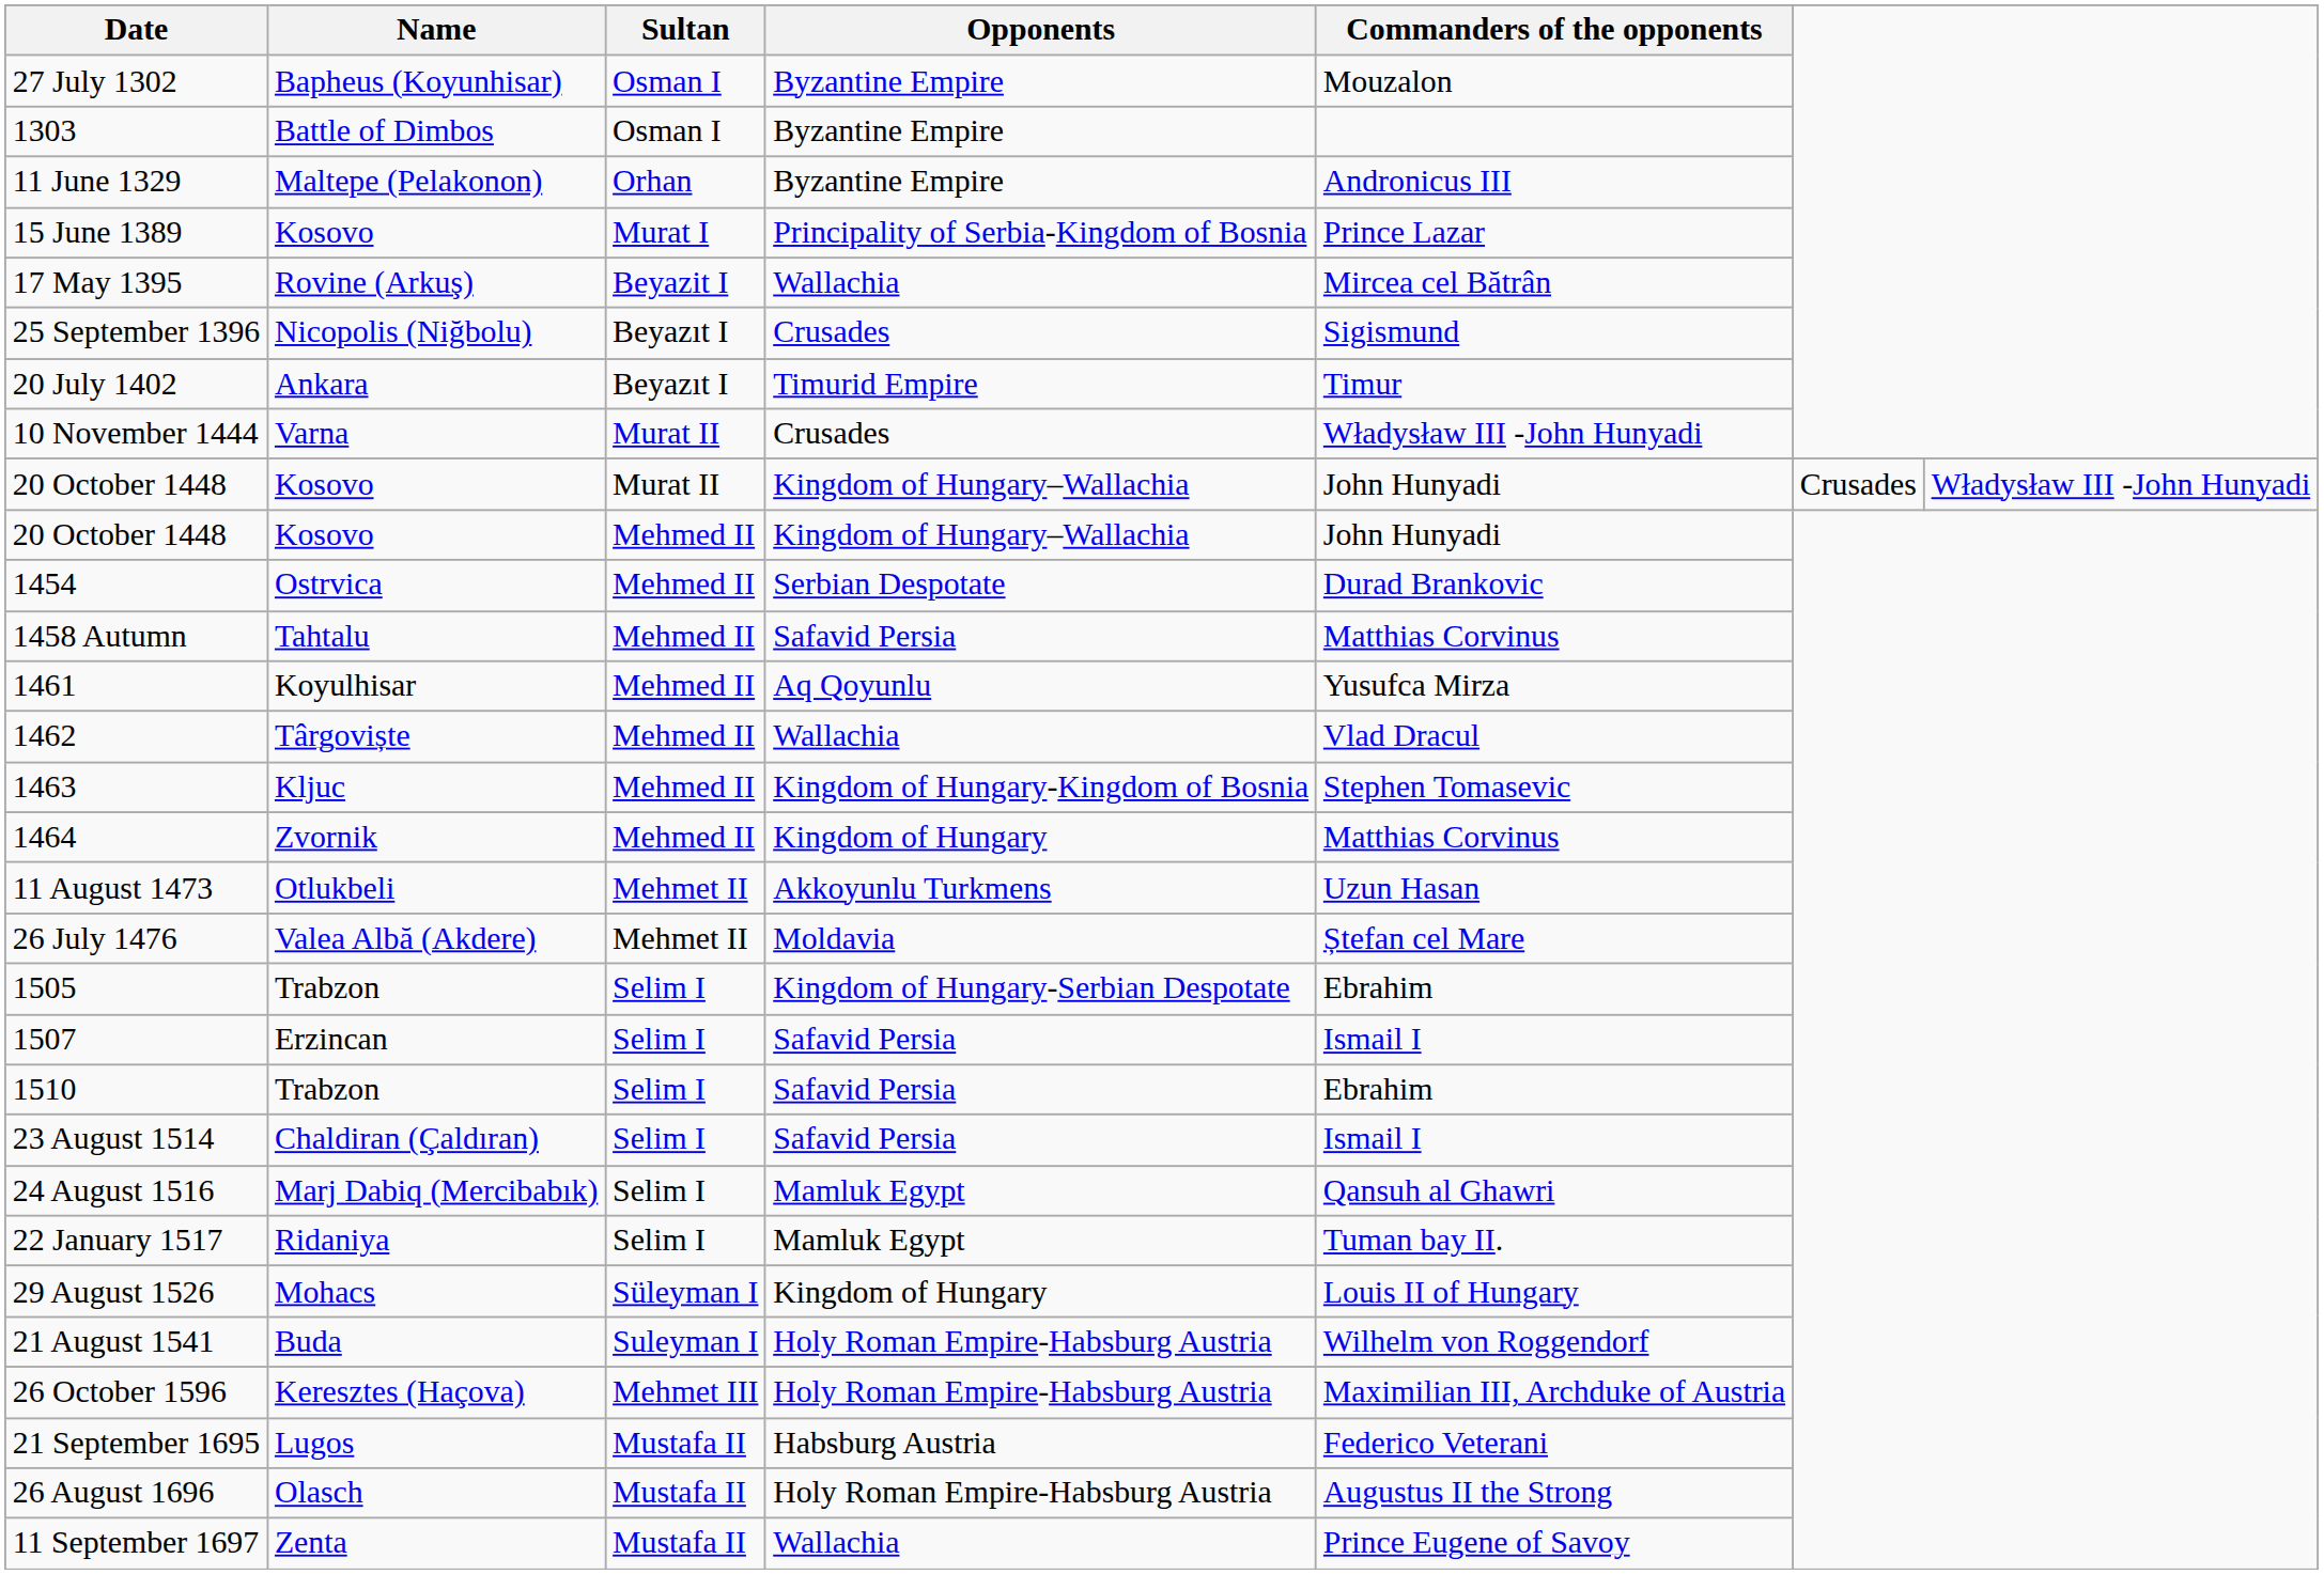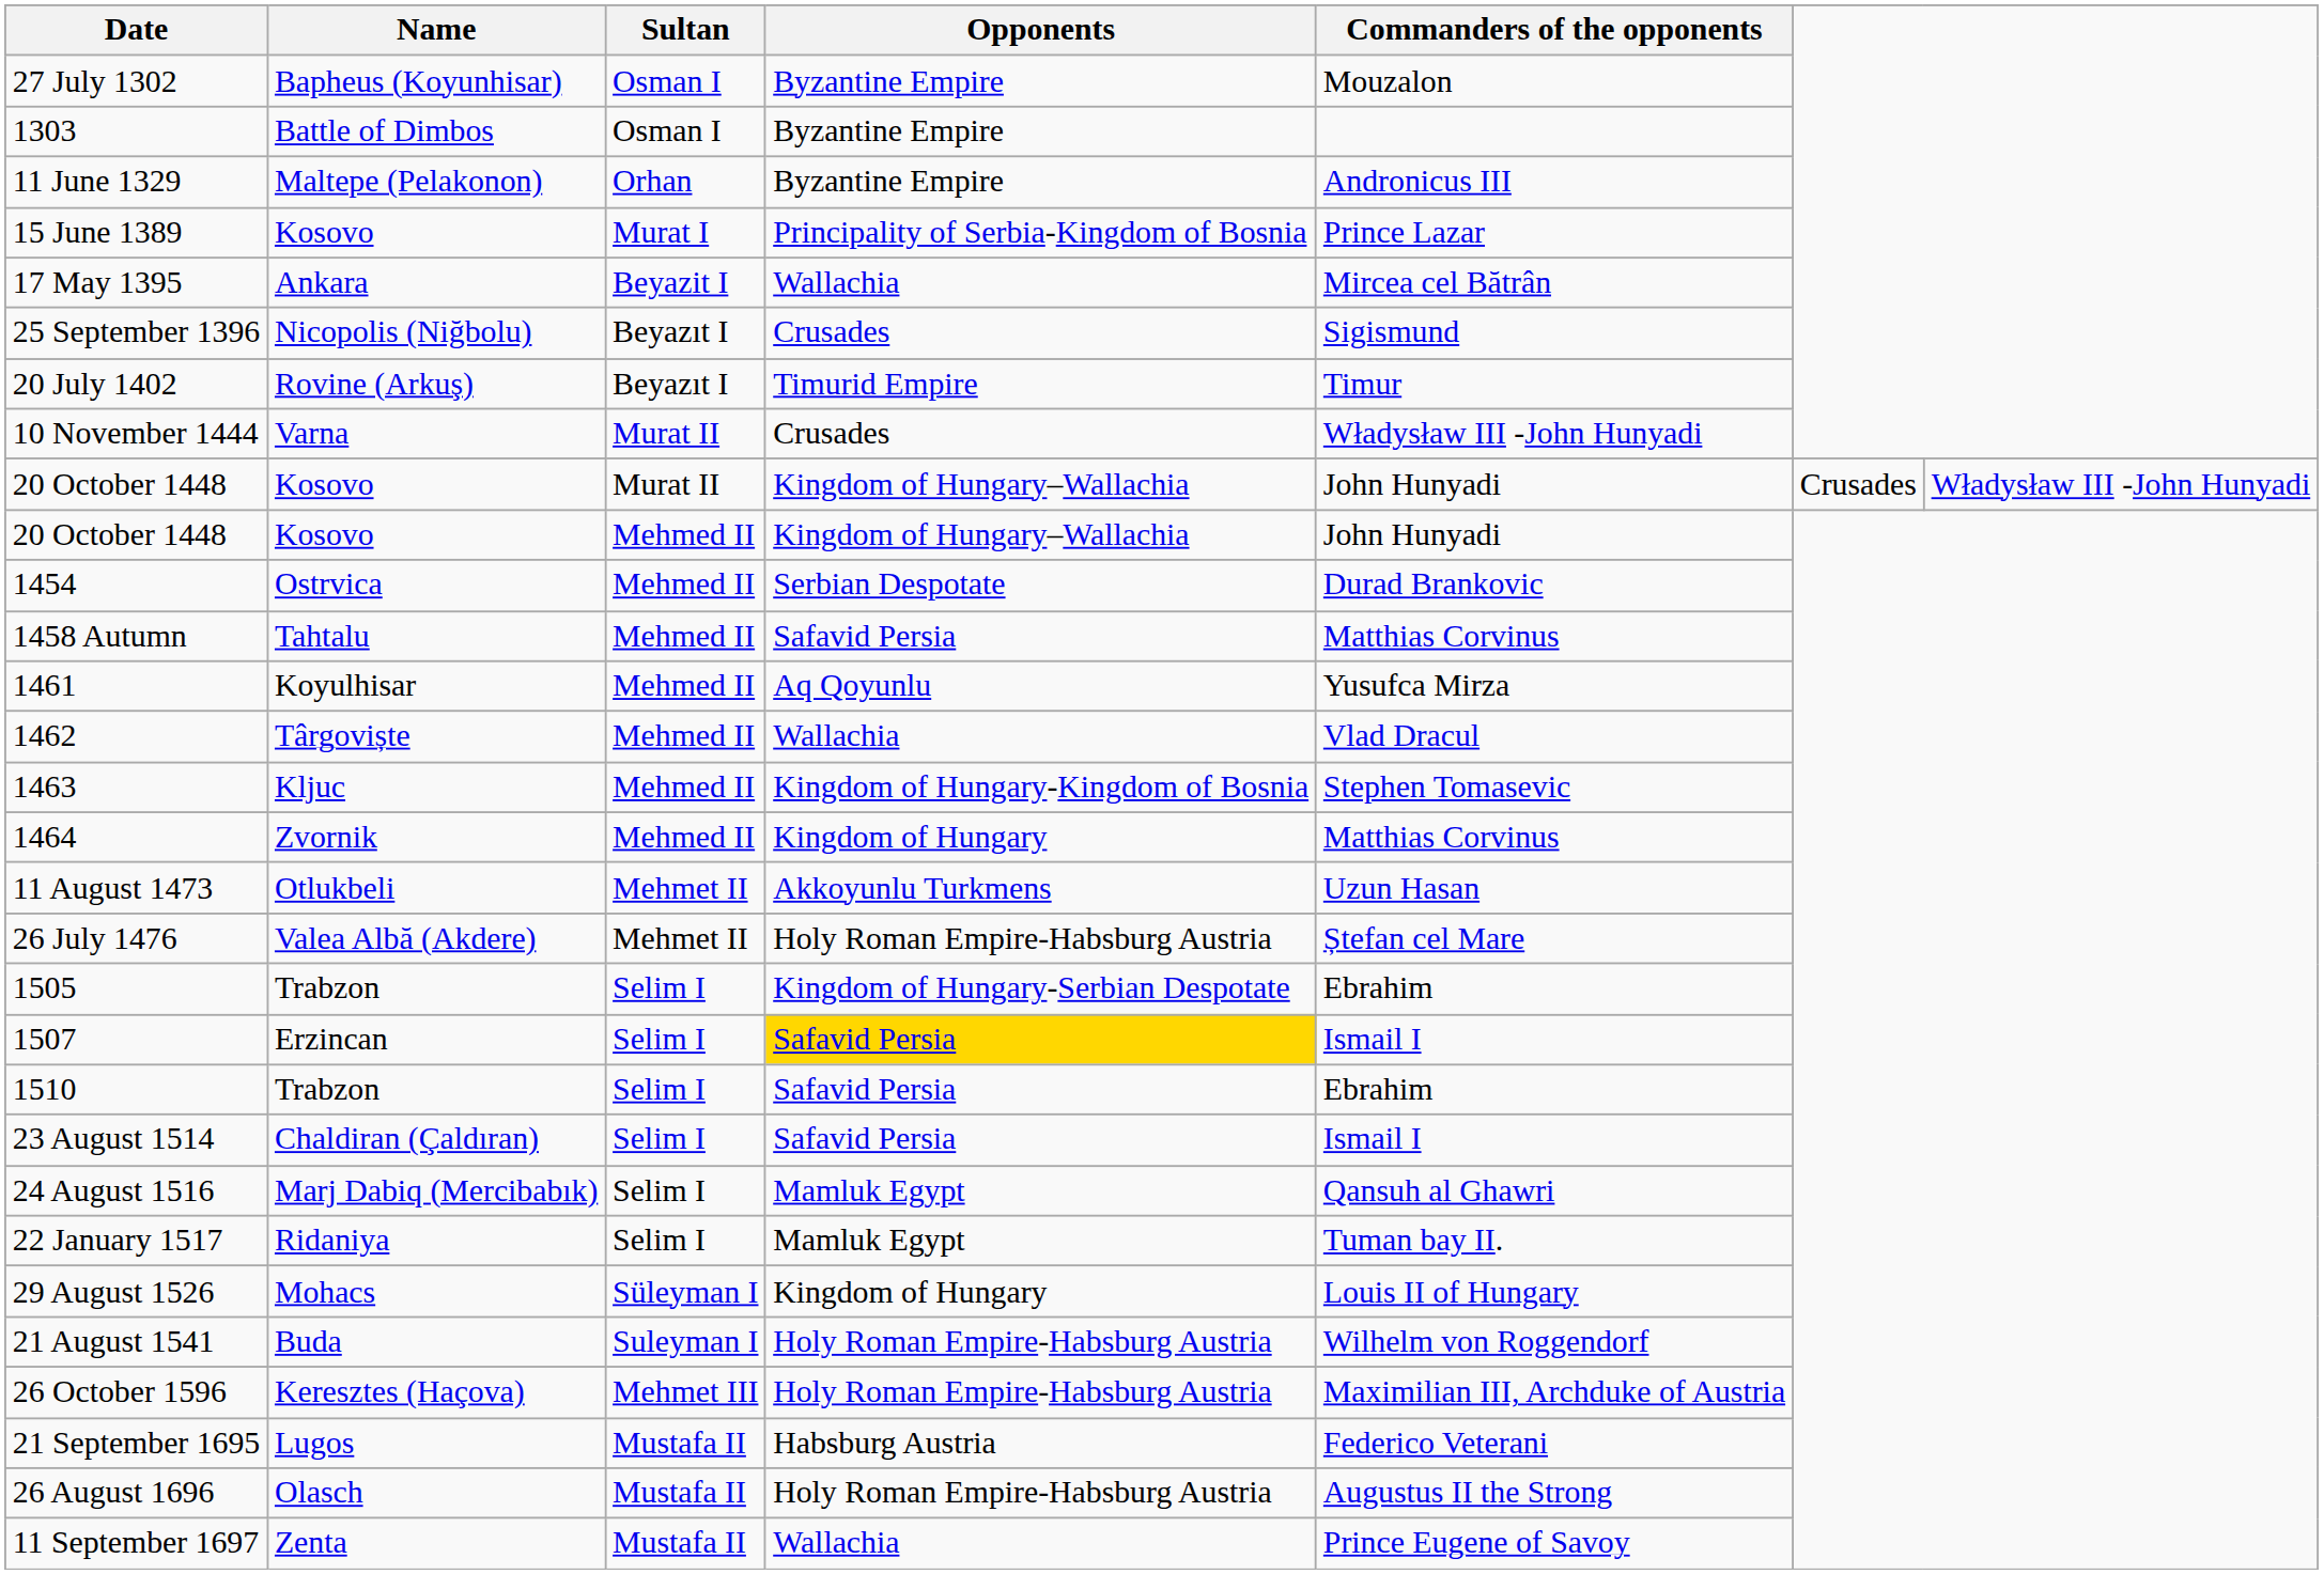 <table class="sortable wikitable">
 <tr>
 <th>Date</th>
 <th>Name</th>
 <th>Sultan</th>
 <th>Opponents</th>
 <th>Commanders of the opponents</th>
 </tr>
 <tr>
 <td>27 July 1302</td>
 <td><a href='#'>Bapheus (Koyunhisar)</a></td>
 <td><a href='#'>Osman I</a></td>
 <td><a href='#'>Byzantine Empire</a></td>
 <td>Mouzalon</td>
 </tr>
 <tr>
 <td>1303</td>
 <td><a href='#'>Battle of Dimbos</a></td>
 <td>Osman I</td>
 <td>Byzantine Empire</td>
 <td></td>
 </tr>
 <tr>
 <td>11 June 1329</td>
 <td><a href='#'>Maltepe (Pelakonon)</a></td>
 <td><a href='#'>Orhan</a></td>
 <td>Byzantine Empire</td>
 <td><a href='#'>Andronicus III</a></td>
 </tr>
 <tr>
 <td>15 June 1389</td>
 <td><a href='#'>Kosovo</a></td>
 <td><a href='#'>Murat I</a></td>
 <td><a href='#'>Principality of Serbia</a>-<a href='#'>Kingdom of Bosnia</a></td>
 <td><a href='#'>Prince Lazar</a></td>
 </tr>
 <tr>
 <td>17 May 1395</td>
-<td><a href='#'>Rovine (Arkuş)</a></td>
+<td><a href='#'>Ankara</a></td>
 <td><a href='#'>Beyazit I</a></td>
 <td><a href='#'>Wallachia</a></td>
 <td><a href='#'>Mircea cel Bătrân</a></td>
 </tr>
 <tr>
 <td>25 September 1396</td>
 <td><a href='#'>Nicopolis (Niğbolu)</a></td>
 <td>Beyazıt I</td>
 <td><a href='#'>Crusades</a></td>
 <td><a href='#'>Sigismund</a></td>
 </tr>
 <tr>
 <td>20 July 1402</td>
-<td><a href='#'>Ankara</a></td>
+<td><a href='#'>Rovine (Arkuş)</a></td>
 <td>Beyazıt I</td>
 <td><a href='#'>Timurid Empire</a></td>
 <td><a href='#'>Timur</a></td>
 </tr>
 <tr>
 <td>10 November 1444</td>
 <td><a href='#'>Varna</a></td>
 <td><a href='#'>Murat II</a></td>
 <td>Crusades</td>
 <td><a href='#'>Władysław III</a> -<a href='#'>John Hunyadi</a></td>
 </tr>
 <tr>
 <td>20 October 1448</td>
 <td><a href='#'>Kosovo</a></td>
 <td>Murat II</td>
 <td><a href='#'>Kingdom of Hungary</a>–<a href='#'>Wallachia</a></td>
 <td>John Hunyadi</td>
 <td>Crusades</td>
 <td><a href='#'>Władysław III</a> -<a href='#'>John Hunyadi</a></td>
 </tr>
 <tr>
 <td>20 October 1448</td>
 <td><a href='#'>Kosovo</a></td>
 <td><a href='#'>Mehmed II</a></td>
 <td><a href='#'>Kingdom of Hungary</a>–<a href='#'>Wallachia</a></td>
 <td>John Hunyadi</td>
 </tr>
 <tr>
 <td>1454</td>
 <td><a href='#'>Ostrvica</a></td>
 <td><a href='#'>Mehmed II</a></td>
 <td><a href='#'>Serbian Despotate</a></td>
 <td><a href='#'>Durad Brankovic</a></td>
 </tr>
 <tr>
 <td>1458 Autumn</td>
 <td><a href='#'>Tahtalu</a></td>
 <td><a href='#'>Mehmed II</a></td>
 <td><a href='#'>Safavid Persia</a></td>
 <td><a href='#'>Matthias Corvinus</a></td>
 </tr>
 <tr>
 <td>1461</td>
 <td>Koyulhisar</td>
 <td><a href='#'>Mehmed II</a></td>
 <td><a href='#'>Aq Qoyunlu</a></td>
 <td>Yusufca Mirza</td>
 </tr>
 <tr>
 <td>1462</td>
 <td><a href='#'>Târgoviște</a></td>
 <td><a href='#'>Mehmed II</a></td>
 <td><a href='#'>Wallachia</a></td>
 <td><a href='#'>Vlad Dracul</a></td>
 </tr>
 <tr>
 <td>1463</td>
 <td><a href='#'>Kljuc</a></td>
 <td><a href='#'>Mehmed II</a></td>
 <td><a href='#'>Kingdom of Hungary</a>-<a href='#'>Kingdom of Bosnia</a></td>
 <td><a href='#'>Stephen Tomasevic</a></td>
 </tr>
 <tr>
 <td>1464</td>
 <td><a href='#'>Zvornik</a></td>
 <td><a href='#'>Mehmed II</a></td>
 <td><a href='#'>Kingdom of Hungary</a></td>
 <td><a href='#'>Matthias Corvinus</a></td>
 </tr>
 <tr>
 <td>11 August 1473</td>
 <td><a href='#'>Otlukbeli</a></td>
 <td><a href='#'>Mehmet II</a></td>
 <td><a href='#'>Akkoyunlu Turkmens</a></td>
 <td><a href='#'>Uzun Hasan</a></td>
 </tr>
 <tr>
 <td>26 July 1476</td>
 <td><a href='#'>Valea Albă (Akdere)</a></td>
 <td>Mehmet II</td>
-<td><a href='#'>Moldavia</a></td>
+<td>Holy Roman Empire-Habsburg Austria</td>
 <td><a href='#'>Ștefan cel Mare</a></td>
 </tr>
 <tr>
 <td>1505</td>
 <td>Trabzon</td>
 <td><a href='#'>Selim I</a></td>
 <td><a href='#'>Kingdom of Hungary</a>-<a href='#'>Serbian Despotate</a></td>
 <td>Ebrahim</td>
 </tr>
 <tr>
 <td>1507</td>
 <td>Erzincan</td>
 <td><a href='#'>Selim I</a></td>
-<td><a href='#'>Safavid Persia</a></td>
+<td style="background: gold;"><a href='#'>Safavid Persia</a></td>
 <td><a href='#'>Ismail I</a></td>
 </tr>
 <tr>
 <td>1510</td>
 <td>Trabzon</td>
 <td><a href='#'>Selim I</a></td>
 <td><a href='#'>Safavid Persia</a></td>
 <td>Ebrahim</td>
 </tr>
 <tr>
 <td>23 August 1514</td>
 <td><a href='#'>Chaldiran (Çaldıran)</a></td>
 <td><a href='#'>Selim I</a></td>
 <td><a href='#'>Safavid Persia</a></td>
 <td><a href='#'>Ismail I</a></td>
 </tr>
 <tr>
 <td>24 August 1516</td>
 <td><a href='#'>Marj Dabiq (Mercibabık)</a></td>
 <td>Selim I</td>
 <td><a href='#'>Mamluk Egypt</a></td>
 <td><a href='#'>Qansuh al Ghawri</a></td>
 </tr>
 <tr>
 <td>22 January 1517</td>
 <td><a href='#'>Ridaniya</a></td>
 <td>Selim I</td>
 <td>Mamluk Egypt</td>
 <td><a href='#'>Tuman bay II</a>.</td>
 </tr>
 <tr>
 <td>29 August 1526</td>
 <td><a href='#'>Mohacs</a></td>
 <td><a href='#'>Süleyman I</a></td>
 <td>Kingdom of Hungary</td>
 <td><a href='#'>Louis II of Hungary</a></td>
 </tr>
 <tr>
 <td>21 August 1541</td>
 <td><a href='#'>Buda</a></td>
 <td><a href='#'>Suleyman I</a></td>
 <td><a href='#'>Holy Roman Empire</a>-<a href='#'>Habsburg Austria</a></td>
 <td><a href='#'>Wilhelm von Roggendorf</a></td>
 </tr>
 <tr>
 <td>26 October 1596</td>
 <td><a href='#'>Keresztes (Haçova)</a></td>
 <td><a href='#'>Mehmet III</a></td>
 <td><a href='#'>Holy Roman Empire</a>-<a href='#'>Habsburg Austria</a></td>
 <td><a href='#'>Maximilian III, Archduke of Austria</a></td>
 </tr>
 <tr>
 <td>21 September 1695</td>
 <td><a href='#'>Lugos</a></td>
 <td><a href='#'>Mustafa II</a></td>
 <td>Habsburg Austria</td>
 <td><a href='#'>Federico Veterani</a></td>
 </tr>
 <tr>
 <td>26 August 1696</td>
 <td><a href='#'>Olasch</a></td>
 <td><a href='#'>Mustafa II</a></td>
 <td>Holy Roman Empire-Habsburg Austria</td>
 <td><a href='#'>Augustus II the Strong</a></td>
 </tr>
 <tr>
 <td>11 September 1697</td>
 <td><a href='#'>Zenta</a></td>
 <td><a href='#'>Mustafa II</a></td>
 <td><a href='#'>Wallachia</a></td>
 <td><a href='#'>Prince Eugene of Savoy</a></td>
 </tr>
 </table>
